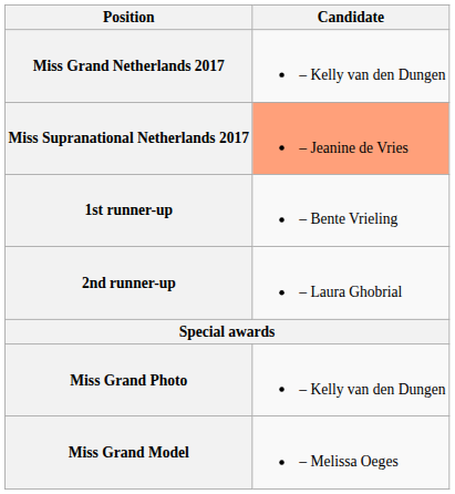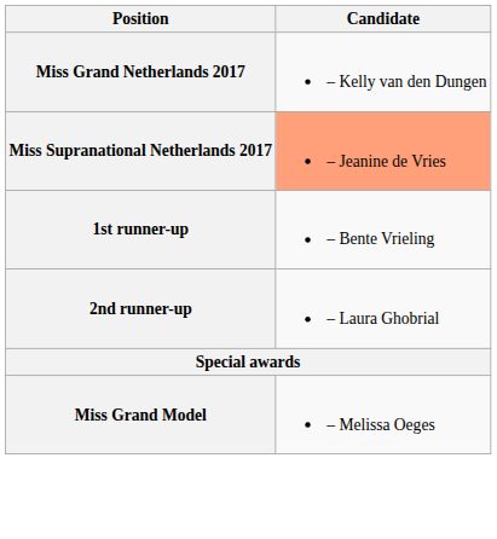 <table class="wikitable" style="font-size:95%">
 <tr>
 <th>Position</th>
 <th>Candidate</th>
 </tr>
 <tr>
 <th>Miss Grand Netherlands 2017</th>
 <td><br><ul><li> – Kelly van den Dungen</li></ul></td>
 </tr>
 <tr>
 <th>Miss Supranational Netherlands 2017</th>
 <td style="background: lightsalmon;"><br><ul><li> – Jeanine de Vries</li></ul></td>
 </tr>
 <tr>
 <th>1st runner-up</th>
 <td><br><ul><li> – Bente Vrieling</li></ul></td>
 </tr>
 <tr>
 <th>2nd runner-up</th>
 <td><br><ul><li> – Laura Ghobrial</li></ul></td>
 </tr>
 <tr>
 <th colspan=2>Special awards</th>
 </tr>
 <tr>
-<th>Miss Grand Photo</th>
-<td><br><ul><li> – Kelly van den Dungen</li></ul></td>
-</tr>
-<tr>
 <th>Miss Grand Model</th>
 <td><br><ul><li> – Melissa Oeges</li></ul></td>
 </tr>
 </table>
